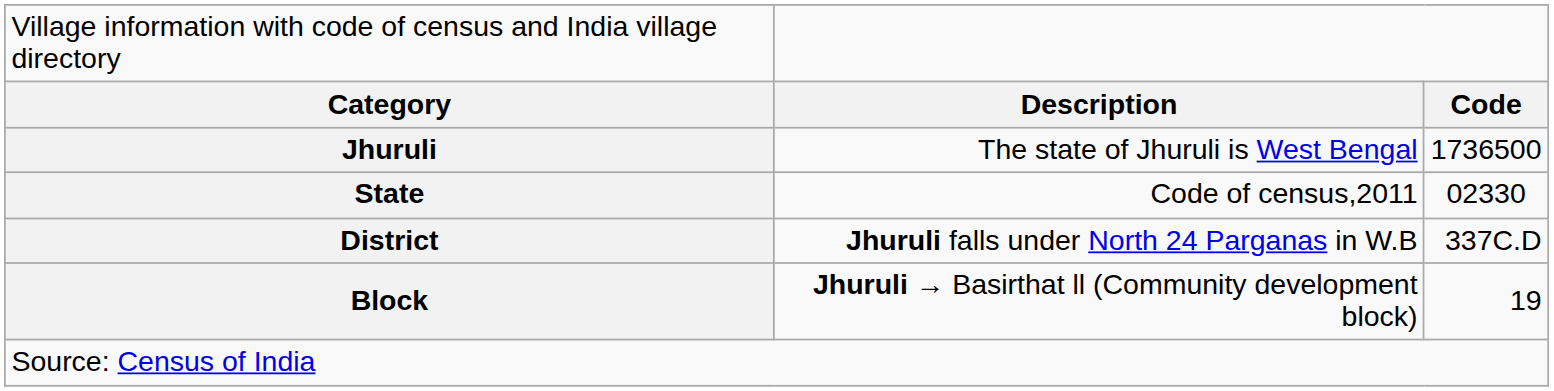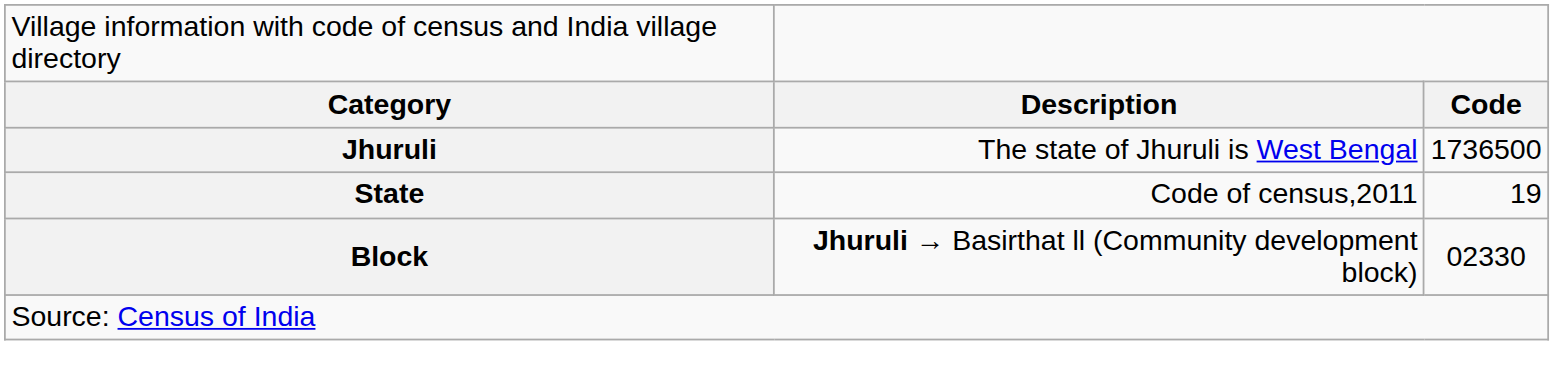 <table class="wikitable">
 <tr>
 <td>Village information with code of census and India village directory</td>
 </tr>
 <tr>
 <th scope="col">Category</th>
 <th scope="col">Description</th>
 <th scope="col">Code</th>
 </tr>
 <tr>
 <th scope="row">Jhuruli</th>
 <td align=right>The state of Jhuruli is <a href='#'>West Bengal</a></td>
 <td align=center>1736500</td>
 </tr>
 <tr>
 <th scope="row">State</th>
 <td align=right>Code of census,2011</td>
-<td align=center>02330</td>
-</tr>
-<tr>
-<th scope="row">District</th>
-<td align=right><strong>Jhuruli</strong> falls under <a href='#'>North 24 Parganas</a> in W.B</td>
-<td align=right>337C.D</td>
+<td align=right>19</td>
 </tr>
 <tr>
 <th scope="row">Block</th>
 <td align=right><strong>Jhuruli</strong> → Basirthat ll (Community development block)</td>
-<td align=right>19</td>
+<td align=center>02330</td>
 </tr>
 <tr>
 <td colspan=3>Source: <a href='#'>Census of India</a></td>
 </tr>
 </table>
